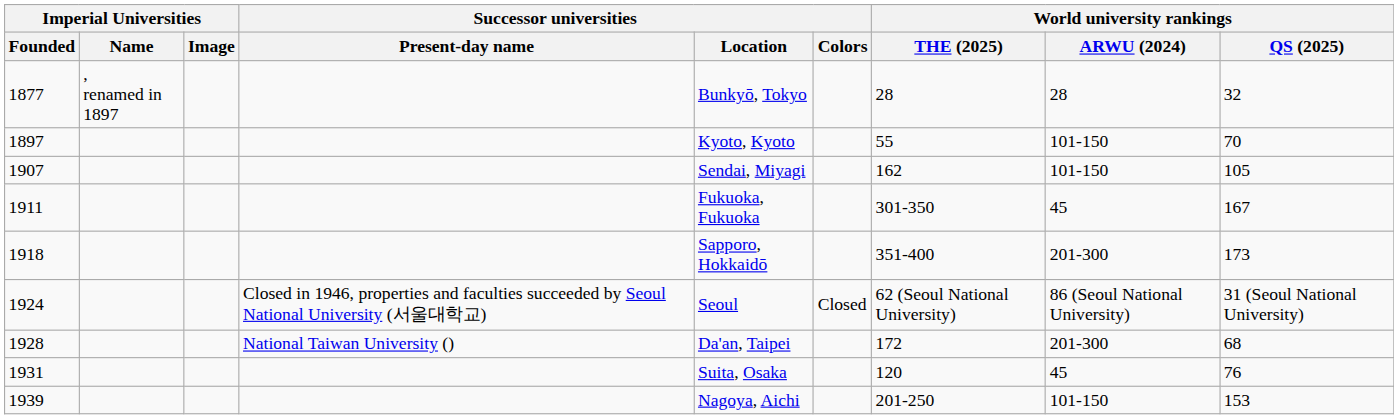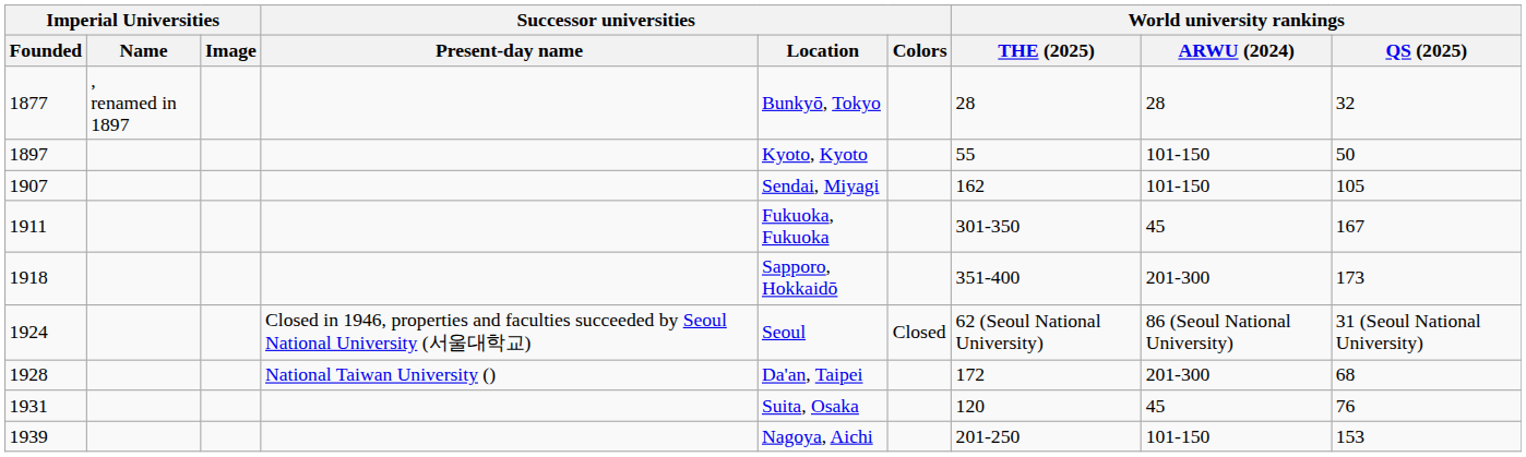 <table class="sortable wikitable"  style="width:100%; font-size:100%">
 <tr>
 <th colspan="3">Imperial Universities</th>
 <th colspan="3">Successor universities</th>
 <th colspan="3">World university rankings</th>
 </tr>
 <tr>
 <th>Founded</th>
 <th>Name</th>
 <th>Image</th>
 <th>Present-day name</th>
 <th>Location</th>
 <th class="unsortable">Colors</th>
 <th><a href='#'>THE</a> (2025)</th>
 <th><a href='#'>ARWU</a> (2024)</th>
 <th><a href='#'>QS</a> (2025)</th>
 </tr>
 <tr>
 <td>1877</td>
 <td>,<br>renamed  in 1897</td>
 <td></td>
 <td></td>
 <td><a href='#'>Bunkyō</a>, <a href='#'>Tokyo</a></td>
 <td></td>
 <td>28</td>
 <td>28</td>
 <td>32</td>
 </tr>
 <tr>
 <td>1897</td>
 <td></td>
 <td></td>
 <td></td>
 <td><a href='#'>Kyoto</a>, <a href='#'>Kyoto</a></td>
 <td></td>
 <td>55</td>
 <td>101-150</td>
-<td>70</td>
+<td>50</td>
 </tr>
 <tr>
 <td>1907</td>
 <td></td>
 <td></td>
 <td></td>
 <td><a href='#'>Sendai</a>, <a href='#'>Miyagi</a></td>
 <td></td>
 <td>162</td>
 <td>101-150</td>
 <td>105</td>
 </tr>
 <tr>
 <td>1911</td>
 <td></td>
 <td></td>
 <td></td>
 <td><a href='#'>Fukuoka</a>, <a href='#'>Fukuoka</a></td>
 <td></td>
 <td>301-350</td>
 <td>45</td>
 <td>167</td>
 </tr>
 <tr>
 <td>1918</td>
 <td></td>
 <td></td>
 <td></td>
 <td><a href='#'>Sapporo</a>, <a href='#'>Hokkaidō</a></td>
 <td></td>
 <td>351-400</td>
 <td>201-300</td>
 <td>173</td>
 </tr>
 <tr>
 <td>1924</td>
 <td></td>
 <td></td>
 <td>Closed in 1946, properties and faculties succeeded by <a href='#'>Seoul National University</a> (서울대학교)</td>
 <td><a href='#'>Seoul</a></td>
 <td>Closed</td>
 <td>62 (Seoul National University)</td>
 <td>86 (Seoul National University)</td>
 <td>31 (Seoul National University)</td>
 </tr>
 <tr>
 <td>1928</td>
 <td></td>
 <td></td>
 <td><a href='#'>National Taiwan University</a> ()</td>
 <td><a href='#'>Da'an</a>, <a href='#'>Taipei</a></td>
 <td> </td>
 <td>172</td>
 <td>201-300</td>
 <td>68</td>
 </tr>
 <tr>
 <td>1931</td>
 <td></td>
 <td></td>
 <td></td>
 <td><a href='#'>Suita</a>, <a href='#'>Osaka</a></td>
 <td></td>
 <td>120</td>
 <td>45</td>
 <td>76</td>
 </tr>
 <tr>
 <td>1939</td>
 <td></td>
 <td></td>
 <td></td>
 <td><a href='#'>Nagoya</a>, <a href='#'>Aichi</a></td>
 <td></td>
 <td>201-250</td>
 <td>101-150</td>
 <td>153</td>
 </tr>
 </table>
